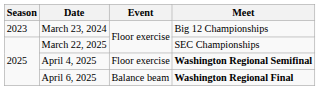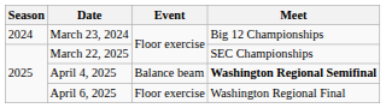 <table class="wikitable">
 <tr>
 <th>Season</th>
 <th>Date</th>
 <th>Event</th>
 <th>Meet</th>
 </tr>
 <tr>
-<td rowspan="1">2023</td>
+<td rowspan="1">2024</td>
 <td>March 23, 2024</td>
 <td rowspan="2">Floor exercise</td>
 <td>Big 12 Championships</td>
 </tr>
 <tr>
 <td rowspan="3">2025</td>
 <td>March 22, 2025</td>
 <td>SEC Championships</td>
 </tr>
 <tr>
 <td>April 4, 2025</td>
-<td>Floor exercise</td>
+<td>Balance beam</td>
 <td><strong>Washington Regional Semifinal</strong></td>
 </tr>
 <tr>
 <td>April 6, 2025</td>
-<td>Balance beam</td>
-<td><strong>Washington Regional Final</strong></td>
+<td>Floor exercise</td>
+<td>Washington Regional Final</td>
 </tr>
 </table>
